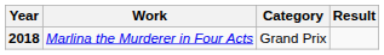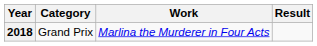 <table class="wikitable plainrowheaders sortable">
 <tr>
 <th>Year</th>
+<th>Category</th>
 <th>Work</th>
-<th>Category</th>
 <th>Result</th>
 </tr>
 <tr>
 <th>2018</th>
+<td>Grand Prix</td>
 <td><em><a href='#'>Marlina the Murderer in Four Acts</a></em></td>
-<td>Grand Prix</td>
 <td></td>
 </tr>
 </table>
